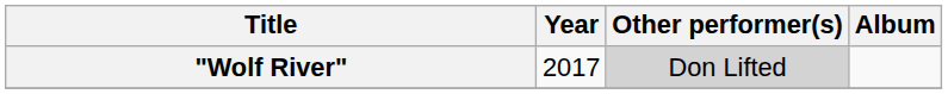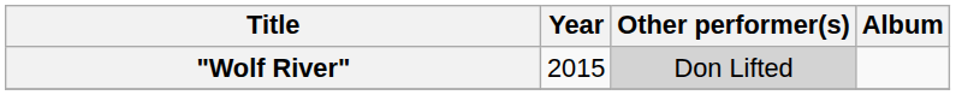 <table class="wikitable plainrowheaders" style="text-align:center;">
 <tr>
 <th scope="col" style="width:20em;">Title</th>
 <th scope="col">Year</th>
 <th scope="col">Other performer(s)</th>
 <th scope="col">Album</th>
 </tr>
 <tr>
 <th scope="row">"Wolf River"</th>
-<td>2017</td>
+<td>2015</td>
 <td style="background: lightgrey;">Don Lifted</td>
 <td></td>
 </tr>
 <tr>
 </tr>
 </table>
